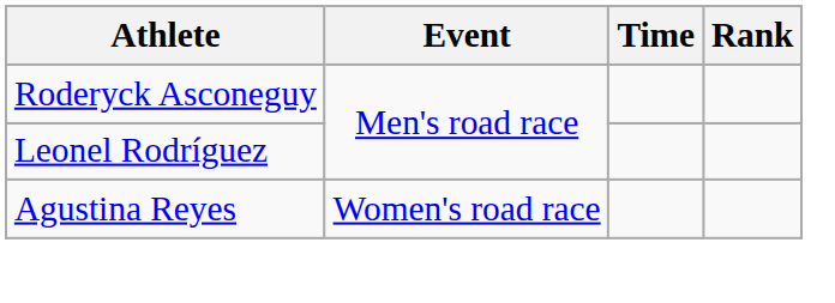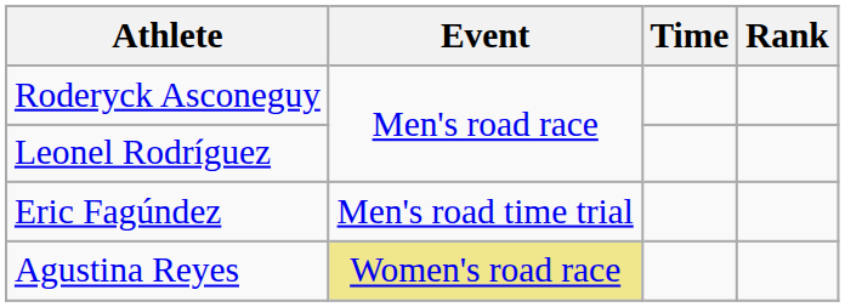 <table class="wikitable" style="font-size:90%">
 <tr>
 <th>Athlete</th>
 <th>Event</th>
 <th>Time</th>
 <th>Rank</th>
 </tr>
 <tr>
 <td><a href='#'>Roderyck Asconeguy</a></td>
 <td align=center rowspan=2><a href='#'>Men's road race</a></td>
 <td></td>
 <td></td>
 </tr>
 <tr>
 <td><a href='#'>Leonel Rodríguez</a></td>
 <td></td>
 <td></td>
 </tr>
 <tr>
+<td><a href='#'>Eric Fagúndez</a></td>
+<td align=center><a href='#'>Men's road time trial</a></td>
+<td></td>
+<td></td>
+</tr>
+<tr>
 <td><a href='#'>Agustina Reyes</a></td>
-<td align=center><a href='#'>Women's road race</a></td>
+<td align=center style="background: khaki;"><a href='#'>Women's road race</a></td>
 <td></td>
 <td></td>
 </tr>
 </table>
